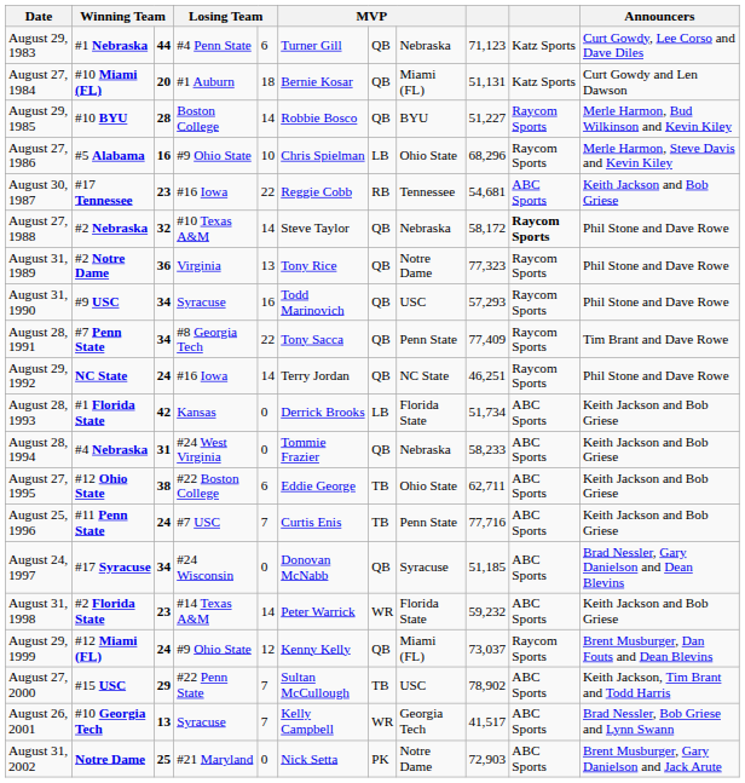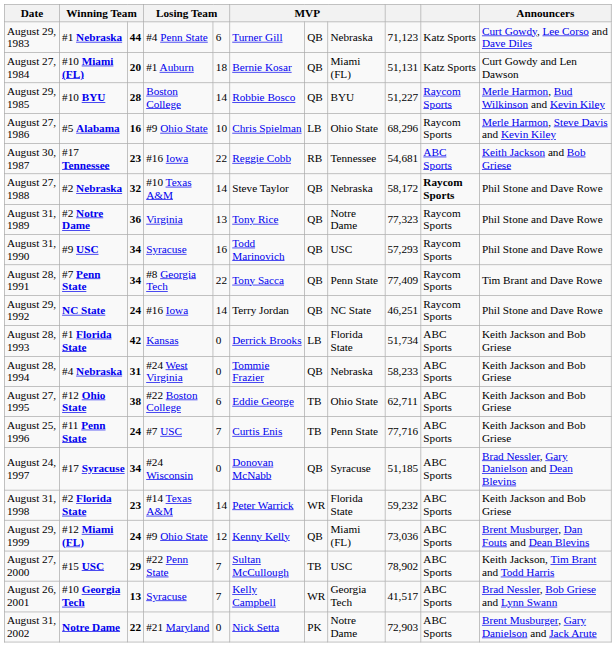 <table class=wikitable>
 <tr>
 <th>Date</th>
 <th colspan="2">Winning Team</th>
 <th colspan="2">Losing Team</th>
 <th colspan="3">MVP</th>
 <th Attendance></th>
 <th Television></th>
 <th>Announcers</th>
 </tr>
 <tr>
 <td>August 29, 1983</td>
 <td>#1 <strong><a href='#'>Nebraska</a></strong></td>
 <td><strong>44</strong></td>
 <td>#4 <a href='#'>Penn State</a></td>
 <td>6</td>
 <td><a href='#'>Turner Gill</a></td>
 <td>QB</td>
 <td>Nebraska</td>
 <td>71,123</td>
 <td>Katz Sports</td>
 <td><a href='#'>Curt Gowdy</a>, <a href='#'>Lee Corso</a> and <a href='#'>Dave Diles</a></td>
 </tr>
 <tr>
 <td>August 27, 1984</td>
 <td>#10 <strong><a href='#'>Miami (FL)</a></strong></td>
 <td><strong>20</strong></td>
 <td>#1 <a href='#'>Auburn</a></td>
 <td>18</td>
 <td><a href='#'>Bernie Kosar</a></td>
 <td>QB</td>
 <td>Miami (FL)</td>
 <td>51,131</td>
 <td>Katz Sports</td>
 <td>Curt Gowdy and Len Dawson</td>
 </tr>
 <tr>
 <td>August 29, 1985</td>
 <td>#10 <strong><a href='#'>BYU</a></strong></td>
 <td><strong>28</strong></td>
 <td><a href='#'>Boston College</a></td>
 <td>14</td>
 <td><a href='#'>Robbie Bosco</a></td>
 <td>QB</td>
 <td>BYU</td>
 <td>51,227</td>
 <td><a href='#'>Raycom Sports</a></td>
 <td><a href='#'>Merle Harmon</a>, <a href='#'>Bud Wilkinson</a> and <a href='#'>Kevin Kiley</a></td>
 </tr>
 <tr>
 <td>August 27, 1986</td>
 <td>#5 <strong><a href='#'>Alabama</a></strong></td>
 <td><strong>16</strong></td>
 <td>#9 <a href='#'>Ohio State</a></td>
 <td>10</td>
 <td><a href='#'>Chris Spielman</a></td>
 <td>LB</td>
 <td>Ohio State</td>
 <td>68,296</td>
 <td>Raycom Sports</td>
 <td><a href='#'>Merle Harmon</a>, <a href='#'>Steve Davis</a> and <a href='#'>Kevin Kiley</a></td>
 </tr>
 <tr>
 <td>August 30, 1987</td>
 <td>#17 <strong><a href='#'>Tennessee</a></strong></td>
 <td><strong>23</strong></td>
 <td>#16 <a href='#'>Iowa</a></td>
 <td>22</td>
 <td><a href='#'>Reggie Cobb</a></td>
 <td>RB</td>
 <td>Tennessee</td>
 <td>54,681</td>
 <td><a href='#'>ABC Sports</a></td>
 <td><a href='#'>Keith Jackson</a> and <a href='#'>Bob Griese</a></td>
 </tr>
 <tr>
 <td>August 27, 1988</td>
 <td>#2 <strong><a href='#'>Nebraska</a></strong></td>
 <td><strong>32</strong></td>
 <td>#10 <a href='#'>Texas A&M</a></td>
 <td>14</td>
 <td>Steve Taylor</td>
 <td>QB</td>
 <td>Nebraska</td>
 <td>58,172</td>
 <td><strong>Raycom Sports</strong></td>
 <td>Phil Stone and Dave Rowe</td>
 </tr>
 <tr>
 <td>August 31, 1989</td>
 <td>#2 <strong><a href='#'>Notre Dame</a></strong></td>
 <td><strong>36</strong></td>
 <td><a href='#'>Virginia</a></td>
 <td>13</td>
 <td><a href='#'>Tony Rice</a></td>
 <td>QB</td>
 <td>Notre Dame</td>
 <td>77,323</td>
 <td>Raycom Sports</td>
 <td>Phil Stone and Dave Rowe</td>
 </tr>
 <tr>
 <td>August 31, 1990</td>
 <td>#9 <strong><a href='#'>USC</a></strong></td>
 <td><strong>34</strong></td>
 <td><a href='#'>Syracuse</a></td>
 <td>16</td>
 <td><a href='#'>Todd Marinovich</a></td>
 <td>QB</td>
 <td>USC</td>
 <td>57,293</td>
 <td>Raycom Sports</td>
 <td>Phil Stone and Dave Rowe</td>
 </tr>
 <tr>
 <td>August 28, 1991</td>
 <td>#7 <strong><a href='#'>Penn State</a></strong></td>
 <td><strong>34</strong></td>
 <td>#8 <a href='#'>Georgia Tech</a></td>
 <td>22</td>
 <td><a href='#'>Tony Sacca</a></td>
 <td>QB</td>
 <td>Penn State</td>
 <td>77,409</td>
 <td>Raycom Sports</td>
 <td>Tim Brant and Dave Rowe</td>
 </tr>
 <tr>
 <td>August 29, 1992</td>
 <td><strong><a href='#'>NC State</a></strong></td>
 <td><strong>24</strong></td>
 <td>#16 <a href='#'>Iowa</a></td>
 <td>14</td>
 <td>Terry Jordan</td>
 <td>QB</td>
 <td>NC State</td>
 <td>46,251</td>
 <td>Raycom Sports</td>
 <td>Phil Stone and Dave Rowe</td>
 </tr>
 <tr>
 <td>August 28, 1993</td>
 <td>#1 <strong><a href='#'>Florida State</a></strong></td>
 <td><strong>42</strong></td>
 <td><a href='#'>Kansas</a></td>
 <td>0</td>
 <td><a href='#'>Derrick Brooks</a></td>
 <td>LB</td>
 <td>Florida State</td>
 <td>51,734</td>
 <td>ABC Sports</td>
 <td>Keith Jackson and Bob Griese</td>
 </tr>
 <tr>
 <td>August 28, 1994</td>
 <td>#4 <strong><a href='#'>Nebraska</a></strong></td>
 <td><strong>31</strong></td>
 <td>#24 <a href='#'>West Virginia</a></td>
 <td>0</td>
 <td><a href='#'>Tommie Frazier</a></td>
 <td>QB</td>
 <td>Nebraska</td>
 <td>58,233</td>
 <td>ABC Sports</td>
 <td>Keith Jackson and Bob Griese</td>
 </tr>
 <tr>
 <td>August 27, 1995</td>
 <td>#12 <strong><a href='#'>Ohio State</a></strong></td>
 <td><strong>38</strong></td>
 <td>#22 <a href='#'>Boston College</a></td>
 <td>6</td>
 <td><a href='#'>Eddie George</a></td>
 <td>TB</td>
 <td>Ohio State</td>
 <td>62,711</td>
 <td>ABC Sports</td>
 <td>Keith Jackson and Bob Griese</td>
 </tr>
 <tr>
 <td>August 25, 1996</td>
 <td>#11 <strong><a href='#'>Penn State</a></strong></td>
 <td><strong>24</strong></td>
 <td>#7 <a href='#'>USC</a></td>
 <td>7</td>
 <td><a href='#'>Curtis Enis</a></td>
 <td>TB</td>
 <td>Penn State</td>
 <td>77,716</td>
 <td>ABC Sports</td>
 <td>Keith Jackson and Bob Griese</td>
 </tr>
 <tr>
 <td>August 24, 1997</td>
 <td>#17 <strong><a href='#'>Syracuse</a></strong></td>
 <td><strong>34</strong></td>
 <td>#24 <a href='#'>Wisconsin</a></td>
 <td>0</td>
 <td><a href='#'>Donovan McNabb</a></td>
 <td>QB</td>
 <td>Syracuse</td>
 <td>51,185</td>
 <td>ABC Sports</td>
 <td><a href='#'>Brad Nessler</a>, <a href='#'>Gary Danielson</a> and <a href='#'>Dean Blevins</a></td>
 </tr>
 <tr>
 <td>August 31, 1998</td>
 <td>#2 <strong><a href='#'>Florida State</a></strong></td>
 <td><strong>23</strong></td>
 <td>#14 <a href='#'>Texas A&M</a></td>
 <td>14</td>
 <td><a href='#'>Peter Warrick</a></td>
 <td>WR</td>
 <td>Florida State</td>
 <td>59,232</td>
 <td>ABC Sports</td>
 <td>Keith Jackson and Bob Griese</td>
 </tr>
 <tr>
 <td>August 29, 1999</td>
 <td>#12 <strong><a href='#'>Miami (FL)</a></strong></td>
 <td><strong>24</strong></td>
 <td>#9 <a href='#'>Ohio State</a></td>
 <td>12</td>
 <td><a href='#'>Kenny Kelly</a></td>
 <td>QB</td>
 <td>Miami (FL)</td>
-<td>73,037</td>
-<td>Raycom Sports</td>
+<td>73,036</td>
+<td>ABC Sports</td>
 <td><a href='#'>Brent Musburger</a>, <a href='#'>Dan Fouts</a> and <a href='#'>Dean Blevins</a></td>
 </tr>
 <tr>
 <td>August 27, 2000</td>
 <td>#15 <strong><a href='#'>USC</a></strong></td>
 <td><strong>29</strong></td>
 <td>#22 <a href='#'>Penn State</a></td>
 <td>7</td>
 <td><a href='#'>Sultan McCullough</a></td>
 <td>TB</td>
 <td>USC</td>
 <td>78,902</td>
 <td>ABC Sports</td>
 <td>Keith Jackson, <a href='#'>Tim Brant</a> and <a href='#'>Todd Harris</a></td>
 </tr>
 <tr>
 <td>August 26, 2001</td>
 <td>#10 <strong><a href='#'>Georgia Tech</a></strong></td>
 <td><strong>13</strong></td>
 <td><a href='#'>Syracuse</a></td>
 <td>7</td>
 <td><a href='#'>Kelly Campbell</a></td>
 <td>WR</td>
 <td>Georgia Tech</td>
 <td>41,517</td>
 <td>ABC Sports</td>
 <td><a href='#'>Brad Nessler</a>, <a href='#'>Bob Griese</a> and <a href='#'>Lynn Swann</a></td>
 </tr>
 <tr>
 <td>August 31, 2002</td>
 <td><strong><a href='#'>Notre Dame</a></strong></td>
-<td><strong>25</strong></td>
+<td><strong>22</strong></td>
 <td>#21 <a href='#'>Maryland</a></td>
 <td>0</td>
 <td><a href='#'>Nick Setta</a></td>
 <td>PK</td>
 <td>Notre Dame</td>
 <td>72,903</td>
 <td>ABC Sports</td>
 <td><a href='#'>Brent Musburger</a>, <a href='#'>Gary Danielson</a> and <a href='#'>Jack Arute</a></td>
 </tr>
 </table>
